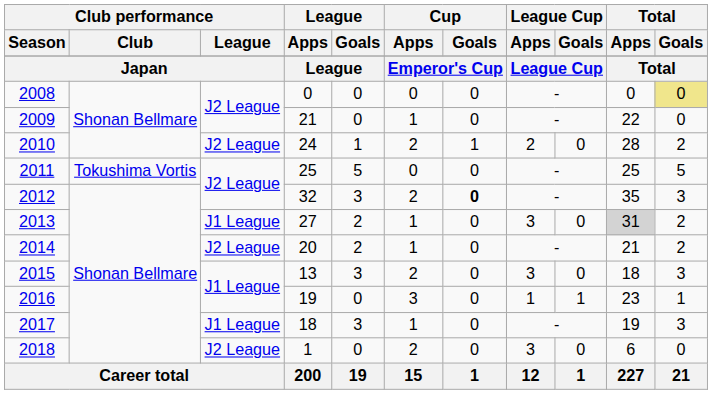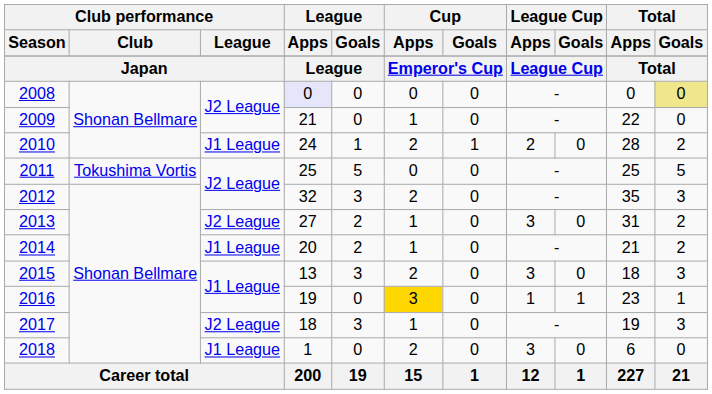 <table class="wikitable" style="text-align:center">
 <tr>
 <th colspan=3>Club performance</th>
 <th colspan=2>League</th>
 <th colspan=2>Cup</th>
 <th colspan=2>League Cup</th>
 <th colspan=2>Total</th>
 </tr>
 <tr>
 <th>Season</th>
 <th>Club</th>
 <th>League</th>
 <th>Apps</th>
 <th>Goals</th>
 <th>Apps</th>
 <th>Goals</th>
 <th>Apps</th>
 <th>Goals</th>
 <th>Apps</th>
 <th>Goals</th>
 </tr>
 <tr>
 </tr>
 <tr>
 <th colspan=3>Japan</th>
 <th colspan=2>League</th>
 <th colspan=2><a href='#'>Emperor's Cup</a></th>
 <th colspan=2><a href='#'>League Cup</a></th>
 <th colspan=2>Total</th>
 </tr>
 <tr>
 <td><a href='#'>2008</a></td>
 <td rowspan="3"><a href='#'>Shonan Bellmare</a></td>
 <td rowspan="2"><a href='#'>J2 League</a></td>
-<td>0</td>
+<td style="background: lavender;">0</td>
 <td>0</td>
 <td>0</td>
 <td>0</td>
 <td colspan="2">-</td>
 <td>0</td>
 <td style="background: khaki;">0</td>
 </tr>
 <tr>
 <td><a href='#'>2009</a></td>
 <td>21</td>
 <td>0</td>
 <td>1</td>
 <td>0</td>
 <td colspan="2">-</td>
 <td>22</td>
 <td>0</td>
 </tr>
 <tr>
 <td><a href='#'>2010</a></td>
-<td><a href='#'>J2 League</a></td>
+<td><a href='#'>J1 League</a></td>
 <td>24</td>
 <td>1</td>
 <td>2</td>
 <td>1</td>
 <td>2</td>
 <td>0</td>
 <td>28</td>
 <td>2</td>
 </tr>
 <tr>
 <td><a href='#'>2011</a></td>
 <td><a href='#'>Tokushima Vortis</a></td>
 <td rowspan="2"><a href='#'>J2 League</a></td>
 <td>25</td>
 <td>5</td>
 <td>0</td>
 <td>0</td>
 <td colspan="2">-</td>
 <td>25</td>
 <td>5</td>
 </tr>
 <tr>
 <td><a href='#'>2012</a></td>
 <td rowspan="7"><a href='#'>Shonan Bellmare</a></td>
 <td>32</td>
 <td>3</td>
 <td>2</td>
-<td><strong>0</strong></td>
+<td>0</td>
 <td colspan="2">-</td>
 <td>35</td>
 <td>3</td>
 </tr>
 <tr>
 <td><a href='#'>2013</a></td>
-<td><a href='#'>J1 League</a></td>
+<td><a href='#'>J2 League</a></td>
 <td>27</td>
 <td>2</td>
 <td>1</td>
 <td>0</td>
 <td>3</td>
 <td>0</td>
-<td style="background: lightgrey;">31</td>
+<td>31</td>
 <td>2</td>
 </tr>
 <tr>
 <td><a href='#'>2014</a></td>
-<td><a href='#'>J2 League</a></td>
+<td><a href='#'>J1 League</a></td>
 <td>20</td>
 <td>2</td>
 <td>1</td>
 <td>0</td>
 <td colspan="2">-</td>
 <td>21</td>
 <td>2</td>
 </tr>
 <tr>
 <td><a href='#'>2015</a></td>
 <td rowspan="2"><a href='#'>J1 League</a></td>
 <td>13</td>
 <td>3</td>
 <td>2</td>
 <td>0</td>
 <td>3</td>
 <td>0</td>
 <td>18</td>
 <td>3</td>
 </tr>
 <tr>
 <td><a href='#'>2016</a></td>
 <td>19</td>
 <td>0</td>
-<td>3</td>
+<td style="background: gold;">3</td>
 <td>0</td>
 <td>1</td>
 <td>1</td>
 <td>23</td>
 <td>1</td>
 </tr>
 <tr>
 <td><a href='#'>2017</a></td>
-<td><a href='#'>J1 League</a></td>
+<td><a href='#'>J2 League</a></td>
 <td>18</td>
 <td>3</td>
 <td>1</td>
 <td>0</td>
 <td colspan="2">-</td>
 <td>19</td>
 <td>3</td>
 </tr>
 <tr>
 <td><a href='#'>2018</a></td>
-<td><a href='#'>J2 League</a></td>
+<td><a href='#'>J1 League</a></td>
 <td>1</td>
 <td>0</td>
 <td>2</td>
 <td>0</td>
 <td>3</td>
 <td>0</td>
 <td>6</td>
 <td>0</td>
 </tr>
 <tr>
 <th colspan=3>Career total</th>
 <th>200</th>
 <th>19</th>
 <th>15</th>
 <th>1</th>
 <th>12</th>
 <th>1</th>
 <th>227</th>
 <th>21</th>
 </tr>
 </table>
